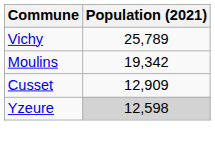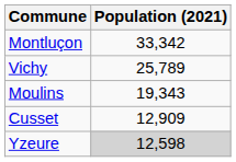 <table class=wikitable>
 <tr>
 <th>Commune</th>
 <th>Population (2021)</th>
+</tr>
+<tr>
+<td><a href='#'>Montluçon</a></td>
+<td style="text-align: center;">33,342</td>
 </tr>
 <tr>
 <td><a href='#'>Vichy</a></td>
 <td style="text-align: center;">25,789</td>
 </tr>
 <tr>
 <td><a href='#'>Moulins</a></td>
-<td style="text-align: center;">19,342</td>
+<td style="text-align: center;">19,343</td>
 </tr>
 <tr>
 <td><a href='#'>Cusset</a></td>
 <td style="text-align: center;">12,909</td>
 </tr>
 <tr>
 <td><a href='#'>Yzeure</a></td>
 <td style="background: lightgrey; text-align: center;">12,598</td>
 </tr>
 </table>
